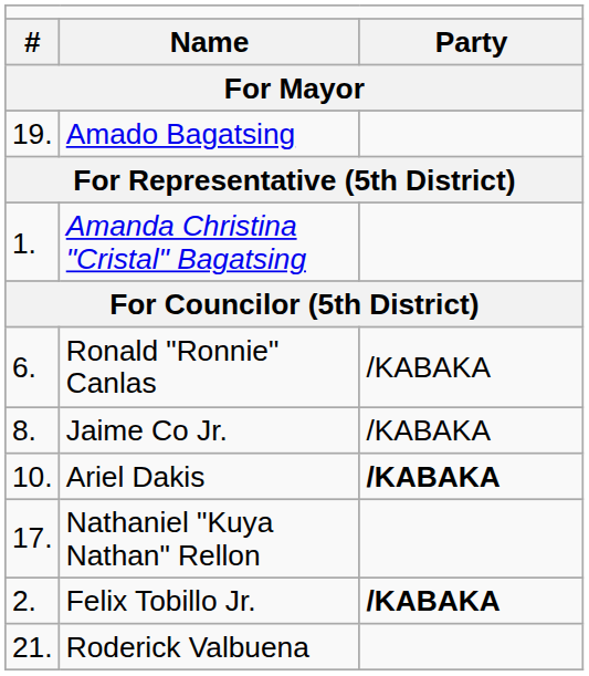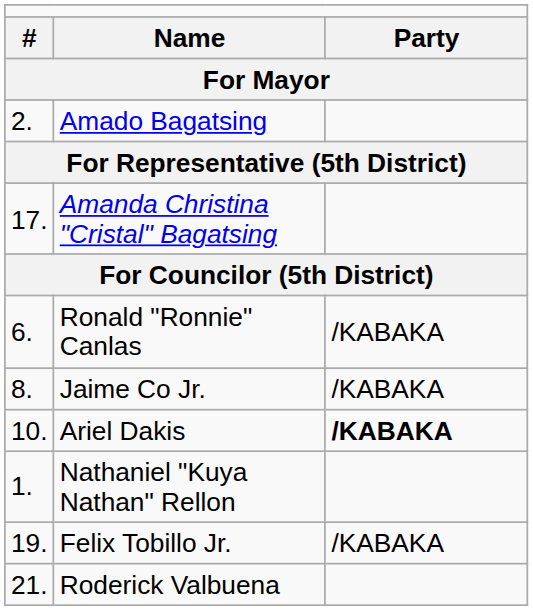 <table class=wikitable style="font-size:95%">
 <tr>
 <td colspan=4 bgcolor=></td>
 </tr>
 <tr>
 <th>#</th>
 <th width=150px>Name</th>
 <th colspan=2 width=110px>Party</th>
 </tr>
 <tr>
 <th colspan=4>For Mayor</th>
 </tr>
 <tr>
-<td>19.</td>
+<td>2.</td>
 <td><a href='#'>Amado Bagatsing</a></td>
 <td></td>
 </tr>
 <tr>
 <th colspan=4>For Representative (5th District)</th>
 </tr>
 <tr>
-<td>1.</td>
+<td>17.</td>
 <td><em><a href='#'>Amanda Christina "Cristal" Bagatsing</a></em></td>
 <td></td>
 </tr>
 <tr>
 <th colspan=4>For Councilor (5th District)</th>
 </tr>
 <tr>
 <td>6.</td>
 <td>Ronald "Ronnie" Canlas</td>
 <td>/KABAKA</td>
 </tr>
 <tr>
 <td>8.</td>
 <td>Jaime Co Jr.</td>
 <td>/KABAKA</td>
 </tr>
 <tr>
 <td>10.</td>
 <td>Ariel Dakis</td>
 <td><strong>/KABAKA</strong></td>
 </tr>
 <tr>
-<td>17.</td>
+<td>1.</td>
 <td>Nathaniel "Kuya Nathan" Rellon</td>
 <td></td>
 </tr>
 <tr>
-<td>2.</td>
+<td>19.</td>
 <td>Felix Tobillo Jr.</td>
-<td><strong>/KABAKA</strong></td>
+<td>/KABAKA</td>
 </tr>
 <tr>
 <td>21.</td>
 <td>Roderick Valbuena</td>
 <td></td>
 </tr>
 </table>
